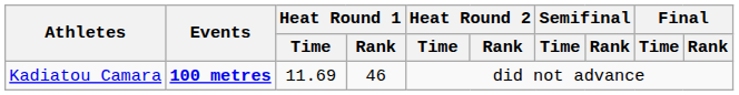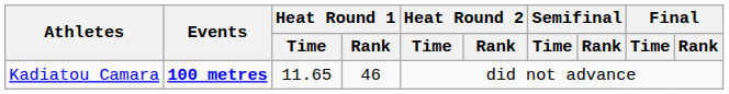 <table class=wikitable style=font-size:90%>
 <tr>
 <th rowspan=2>Athletes</th>
 <th rowspan=2>Events</th>
 <th colspan=2>Heat Round 1</th>
 <th colspan=2>Heat Round 2</th>
 <th colspan=2>Semifinal</th>
 <th colspan=2>Final</th>
 </tr>
 <tr>
 <th>Time</th>
 <th>Rank</th>
 <th>Time</th>
 <th>Rank</th>
 <th>Time</th>
 <th>Rank</th>
 <th>Time</th>
 <th>Rank</th>
 </tr>
 <tr>
 <td><a href='#'>Kadiatou Camara</a></td>
 <td><strong><a href='#'>100 metres</a></strong></td>
-<td align=center>11.69</td>
+<td align=center>11.65</td>
 <td align=center>46</td>
 <td align=center colspan=6>did not advance</td>
 </tr>
 </table>
